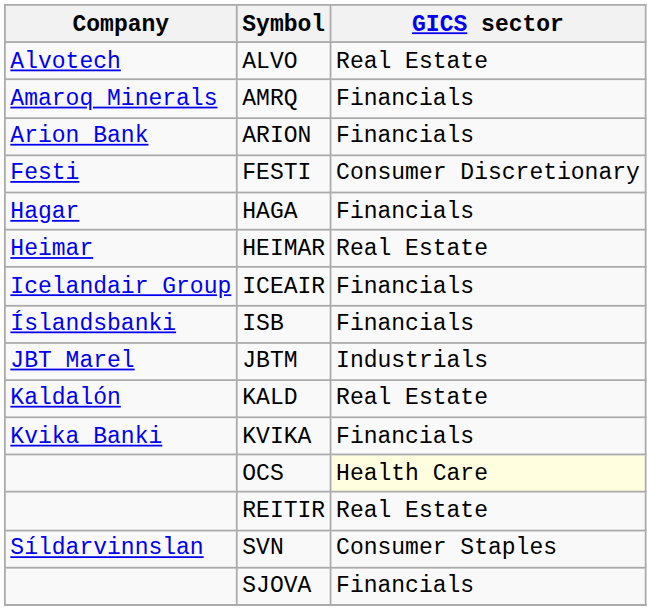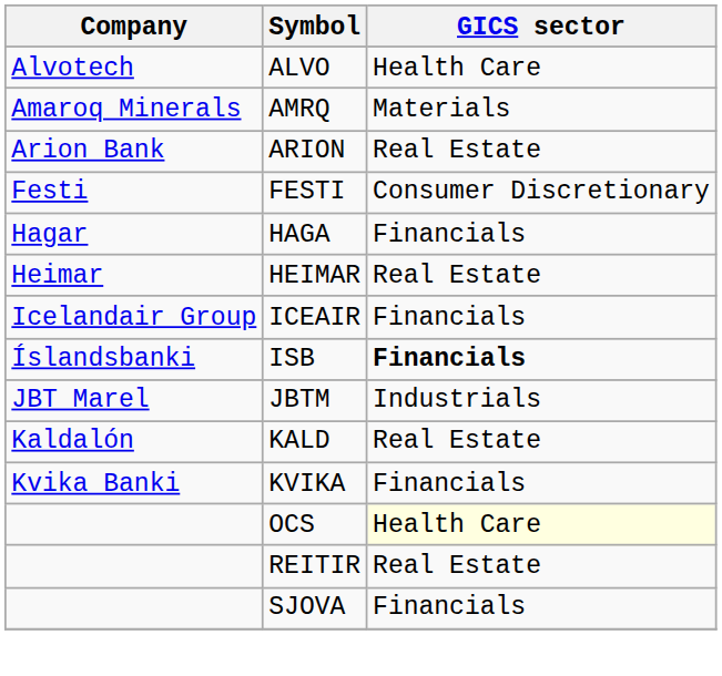 <table class="wikitable sortable" cellpadding=2 cellspacing=2>
 <tr>
 <th>Company</th>
 <th>Symbol</th>
 <th><a href='#'>GICS</a> sector</th>
 </tr>
 <tr>
 <td><a href='#'>Alvotech</a></td>
 <td>ALVO</td>
-<td>Real Estate</td>
+<td>Health Care</td>
 </tr>
 <tr>
 <td><a href='#'>Amaroq Minerals</a></td>
 <td>AMRQ</td>
-<td>Financials</td>
+<td>Materials</td>
 </tr>
 <tr>
 <td><a href='#'>Arion Bank</a></td>
 <td>ARION</td>
-<td>Financials</td>
+<td>Real Estate</td>
 </tr>
 <tr>
 <td><a href='#'>Festi</a></td>
 <td>FESTI</td>
 <td>Consumer Discretionary</td>
 </tr>
 <tr>
 <td><a href='#'>Hagar</a></td>
 <td>HAGA</td>
 <td>Financials</td>
 </tr>
 <tr>
 <td><a href='#'>Heimar</a></td>
 <td>HEIMAR</td>
 <td>Real Estate</td>
 </tr>
 <tr>
 <td><a href='#'>Icelandair Group</a></td>
 <td>ICEAIR</td>
 <td>Financials</td>
 </tr>
 <tr>
 <td><a href='#'>Íslandsbanki</a></td>
 <td>ISB</td>
-<td>Financials</td>
+<td><strong>Financials</strong></td>
 </tr>
 <tr>
 <td><a href='#'>JBT Marel</a></td>
 <td>JBTM</td>
 <td>Industrials</td>
 </tr>
 <tr>
 <td><a href='#'>Kaldalón</a></td>
 <td>KALD</td>
 <td>Real Estate</td>
 </tr>
 <tr>
 <td><a href='#'>Kvika Banki</a></td>
 <td>KVIKA</td>
 <td>Financials</td>
 </tr>
 <tr>
 <td></td>
 <td>OCS</td>
 <td style="background: lightyellow;">Health Care</td>
 </tr>
 <tr>
 <td></td>
 <td>REITIR</td>
 <td>Real Estate</td>
 </tr>
 <tr>
-<td><a href='#'>Síldarvinnslan</a></td>
-<td>SVN</td>
-<td>Consumer Staples</td>
-</tr>
-<tr>
 <td></td>
 <td>SJOVA</td>
 <td>Financials</td>
 </tr>
 <tr>
 </tr>
 </table>
